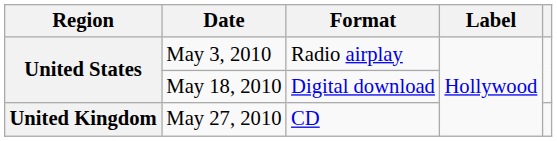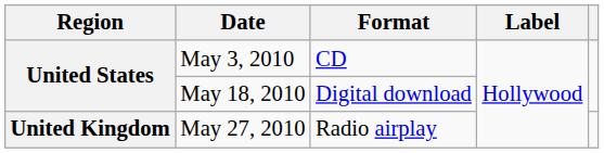 <table class="wikitable plainrowheaders">
 <tr>
 <th scope="col">Region</th>
 <th scope="col">Date</th>
 <th scope="col">Format</th>
 <th scope="col">Label</th>
 <th scope="col"></th>
 </tr>
 <tr>
 <th rowspan="2" scope="row">United States</th>
 <td>May 3, 2010</td>
-<td>Radio <a href='#'>airplay</a></td>
+<td><a href='#'>CD</a></td>
 <td rowspan="3"><a href='#'>Hollywood</a></td>
 <td align="center" rowspan="2"></td>
 </tr>
 <tr>
 <td>May 18, 2010</td>
 <td><a href='#'>Digital download</a></td>
 </tr>
 <tr>
 <th scope="row">United Kingdom</th>
 <td>May 27, 2010</td>
-<td><a href='#'>CD</a></td>
+<td>Radio <a href='#'>airplay</a></td>
 <td align="center"></td>
 </tr>
 </table>
